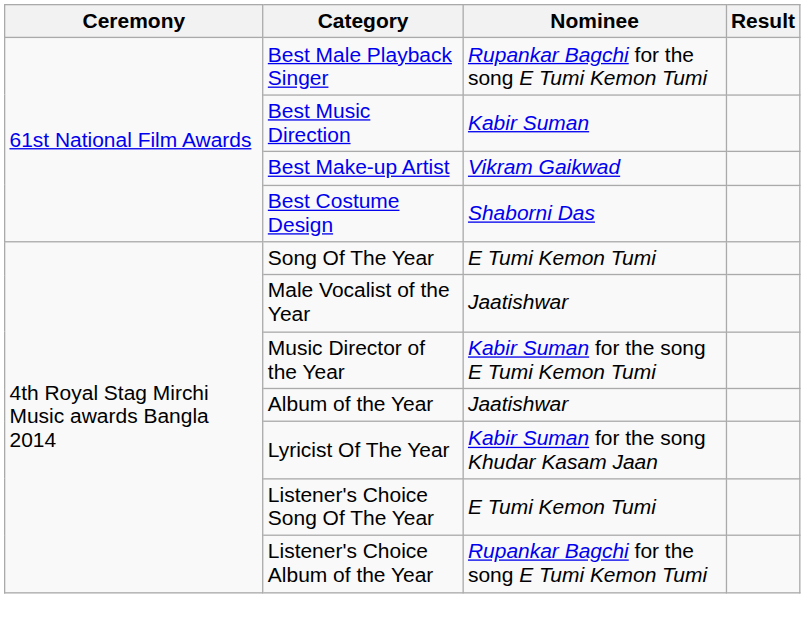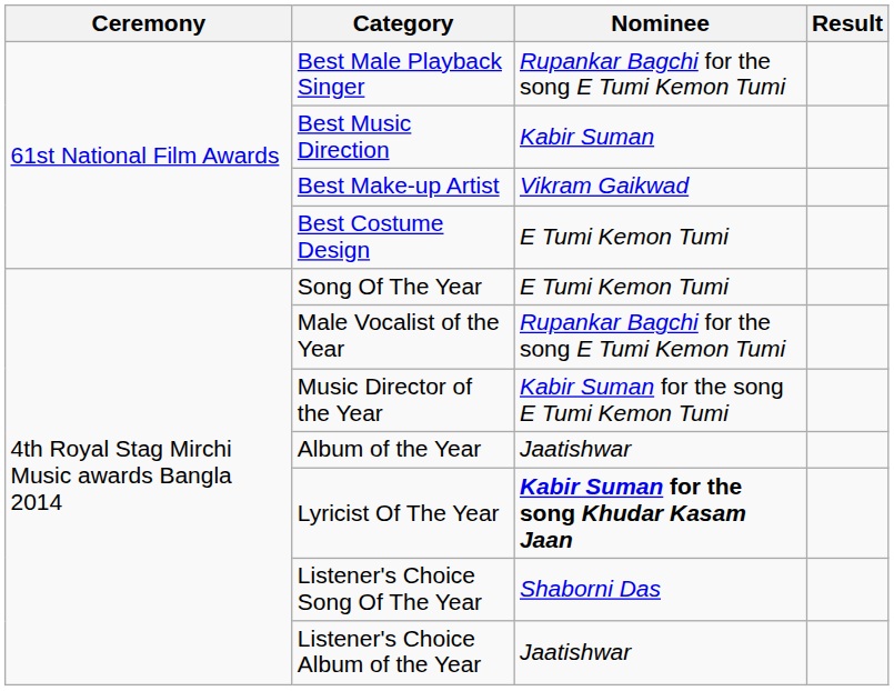 <table class="wikitable sortable">
 <tr>
 <th>Ceremony</th>
 <th>Category</th>
 <th>Nominee</th>
 <th>Result</th>
 </tr>
 <tr>
 <td rowspan="4"><a href='#'>61st National Film Awards</a></td>
 <td><a href='#'>Best Male Playback Singer</a></td>
 <td><em><a href='#'>Rupankar Bagchi</a></em> for the song <em>E Tumi Kemon Tumi</em></td>
 <td></td>
 </tr>
 <tr>
 <td><a href='#'> Best Music Direction</a></td>
 <td><em><a href='#'>Kabir Suman</a></em></td>
 <td></td>
 </tr>
 <tr>
 <td><a href='#'> Best Make-up Artist</a></td>
 <td><em><a href='#'>Vikram Gaikwad</a></em></td>
 <td></td>
 </tr>
 <tr>
 <td><a href='#'>Best Costume Design</a></td>
-<td><em><a href='#'>Shaborni Das</a></em></td>
+<td><em>E Tumi Kemon Tumi</em></td>
 <td></td>
 </tr>
 <tr>
 <td rowspan="7">4th Royal Stag Mirchi Music awards Bangla 2014</td>
 <td>Song Of The Year</td>
 <td><em>E Tumi Kemon Tumi</em></td>
 <td></td>
 </tr>
 <tr>
 <td>Male Vocalist of the Year</td>
-<td><em>Jaatishwar</em></td>
+<td><em><a href='#'>Rupankar Bagchi</a></em> for the song <em>E Tumi Kemon Tumi</em></td>
 <td></td>
 </tr>
 <tr>
 <td>Music Director of the Year</td>
 <td><em><a href='#'>Kabir Suman</a></em> for the song <em>E Tumi Kemon Tumi</em></td>
 <td></td>
 </tr>
 <tr>
 <td>Album of the Year</td>
 <td><em>Jaatishwar</em></td>
 <td></td>
 </tr>
 <tr>
 <td>Lyricist Of The Year</td>
-<td><em><a href='#'>Kabir Suman</a></em> for the song <em>Khudar Kasam Jaan</em></td>
+<td><strong><em><a href='#'>Kabir Suman</a></em> for the song <em>Khudar Kasam Jaan</em></strong></td>
 <td></td>
 </tr>
 <tr>
 <td>Listener's Choice Song Of The Year</td>
-<td><em>E Tumi Kemon Tumi</em></td>
+<td><em><a href='#'>Shaborni Das</a></em></td>
 <td></td>
 </tr>
 <tr>
 <td>Listener's Choice Album of the Year</td>
-<td><em><a href='#'>Rupankar Bagchi</a></em> for the song <em>E Tumi Kemon Tumi</em></td>
+<td><em>Jaatishwar</em></td>
 <td></td>
 </tr>
 </table>
